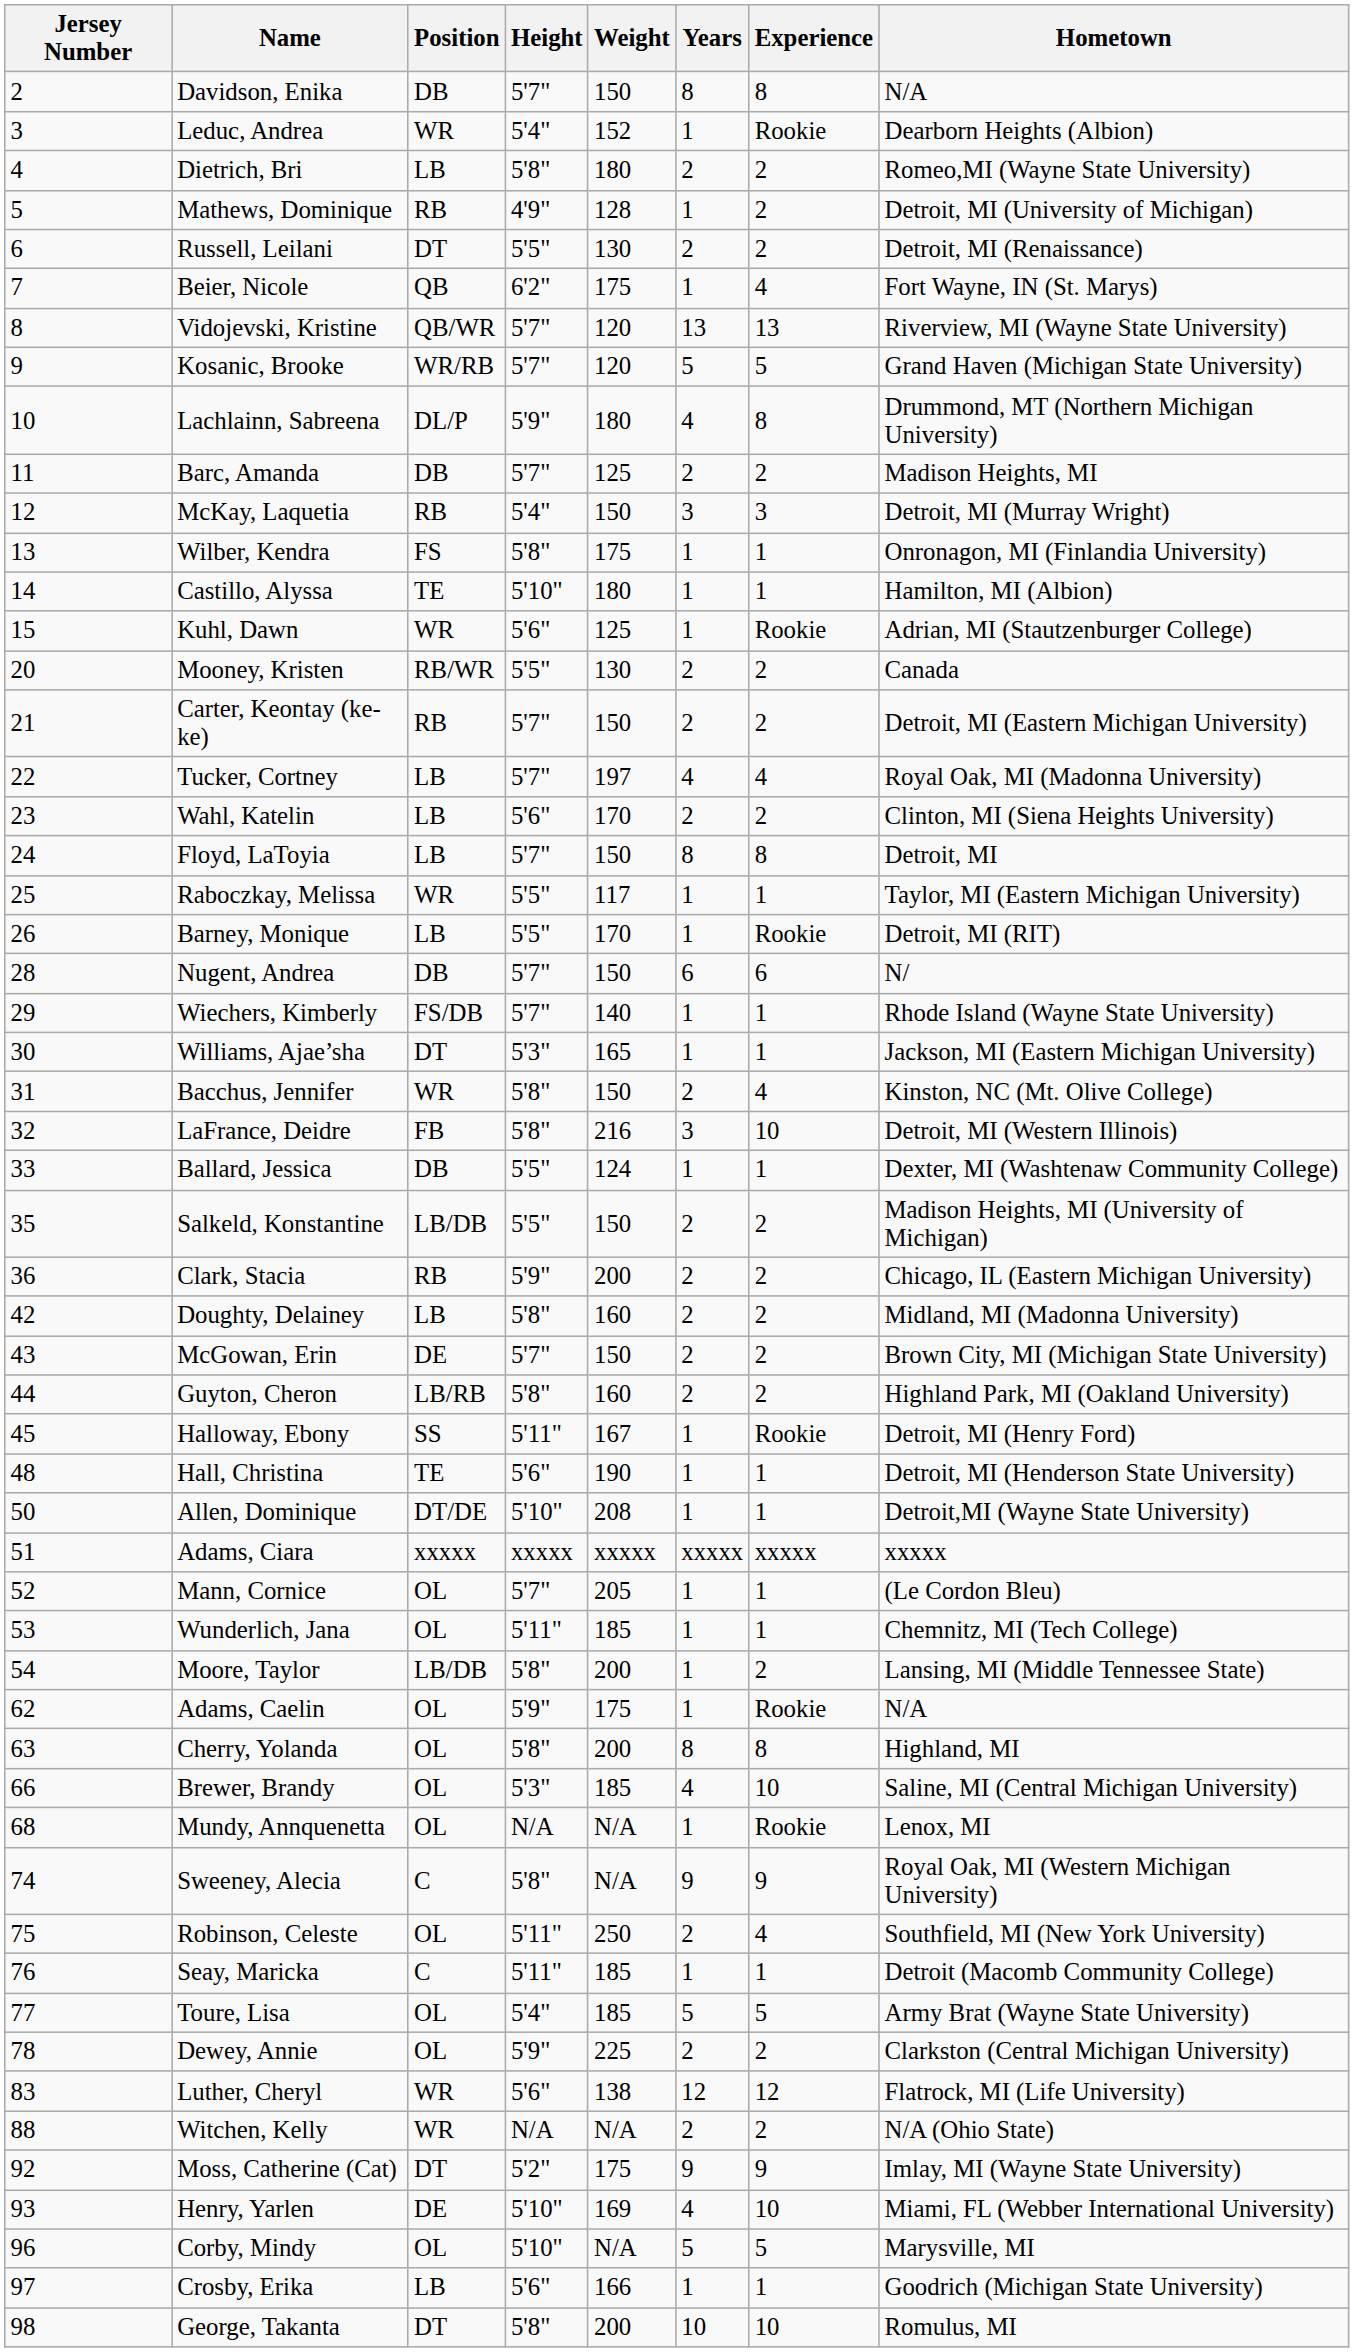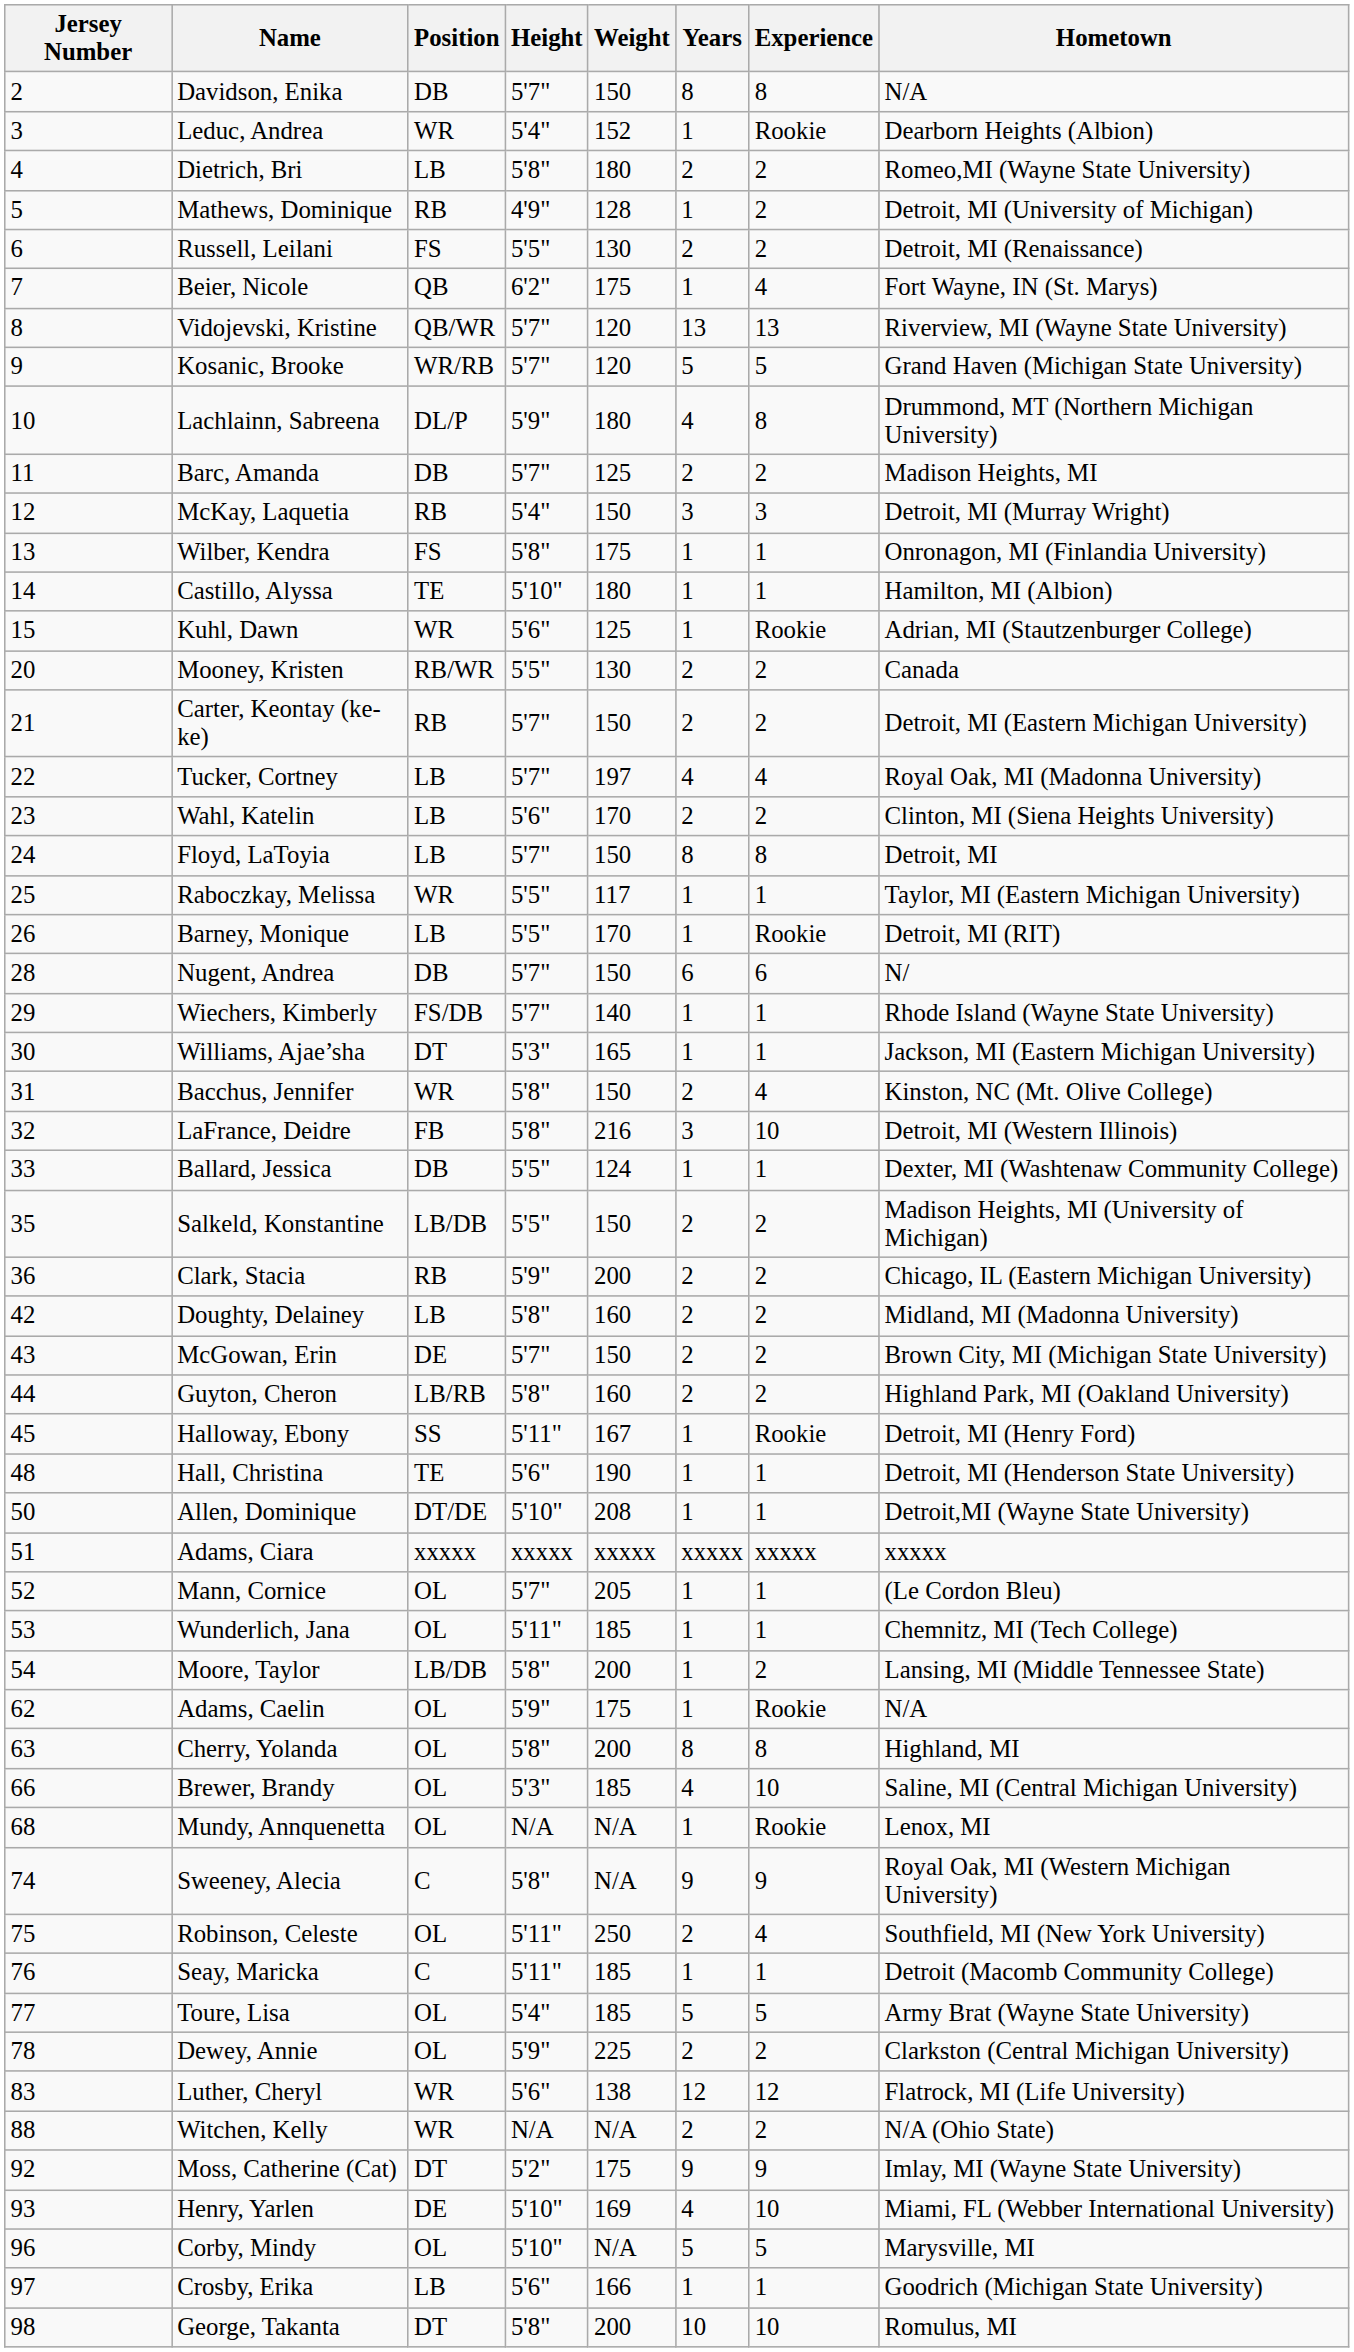 <table class="wikitable" summary="2013 Roster">
 <tr>
 <th scope="col">Jersey Number</th>
 <th scope="col">Name</th>
 <th scope="col">Position</th>
 <th scope="col">Height</th>
 <th scope="col">Weight</th>
 <th scope="col">Years</th>
 <th scope="col">Experience</th>
 <th scope="col">Hometown</th>
 </tr>
 <tr>
 <td>2</td>
 <td>Davidson, Enika</td>
 <td>DB</td>
 <td>5'7"</td>
 <td>150</td>
 <td>8</td>
 <td>8</td>
 <td>N/A</td>
 </tr>
 <tr>
 <td>3</td>
 <td>Leduc, Andrea</td>
 <td>WR</td>
 <td>5'4"</td>
 <td>152</td>
 <td>1</td>
 <td>Rookie</td>
 <td>Dearborn Heights (Albion)</td>
 </tr>
 <tr>
 <td>4</td>
 <td>Dietrich, Bri</td>
 <td>LB</td>
 <td>5'8"</td>
 <td>180</td>
 <td>2</td>
 <td>2</td>
 <td>Romeo,MI (Wayne State University)</td>
 </tr>
 <tr>
 <td>5</td>
 <td>Mathews, Dominique</td>
 <td>RB</td>
 <td>4'9"</td>
 <td>128</td>
 <td>1</td>
 <td>2</td>
 <td>Detroit, MI (University of Michigan)</td>
 </tr>
 <tr>
 <td>6</td>
 <td>Russell, Leilani</td>
-<td>DT</td>
+<td>FS</td>
 <td>5'5"</td>
 <td>130</td>
 <td>2</td>
 <td>2</td>
 <td>Detroit, MI (Renaissance)</td>
 </tr>
 <tr>
 <td>7</td>
 <td>Beier, Nicole</td>
 <td>QB</td>
 <td>6'2"</td>
 <td>175</td>
 <td>1</td>
 <td>4</td>
 <td>Fort Wayne, IN (St. Marys)</td>
 </tr>
 <tr>
 <td>8</td>
 <td>Vidojevski, Kristine</td>
 <td>QB/WR</td>
 <td>5'7"</td>
 <td>120</td>
 <td>13</td>
 <td>13</td>
 <td>Riverview, MI (Wayne State University)</td>
 </tr>
 <tr>
 <td>9</td>
 <td>Kosanic, Brooke</td>
 <td>WR/RB</td>
 <td>5'7"</td>
 <td>120</td>
 <td>5</td>
 <td>5</td>
 <td>Grand Haven (Michigan State University)</td>
 </tr>
 <tr>
 <td>10</td>
 <td>Lachlainn, Sabreena</td>
 <td>DL/P</td>
 <td>5'9"</td>
 <td>180</td>
 <td>4</td>
 <td>8</td>
 <td>Drummond, MT (Northern Michigan University)</td>
 </tr>
 <tr>
 <td>11</td>
 <td>Barc, Amanda</td>
 <td>DB</td>
 <td>5'7"</td>
 <td>125</td>
 <td>2</td>
 <td>2</td>
 <td>Madison Heights, MI</td>
 </tr>
 <tr>
 <td>12</td>
 <td>McKay, Laquetia</td>
 <td>RB</td>
 <td>5'4"</td>
 <td>150</td>
 <td>3</td>
 <td>3</td>
 <td>Detroit, MI (Murray Wright)</td>
 </tr>
 <tr>
 <td>13</td>
 <td>Wilber, Kendra</td>
 <td>FS</td>
 <td>5'8"</td>
 <td>175</td>
 <td>1</td>
 <td>1</td>
 <td>Onronagon, MI (Finlandia University)</td>
 </tr>
 <tr>
 <td>14</td>
 <td>Castillo, Alyssa</td>
 <td>TE</td>
 <td>5'10"</td>
 <td>180</td>
 <td>1</td>
 <td>1</td>
 <td>Hamilton, MI (Albion)</td>
 </tr>
 <tr>
 <td>15</td>
 <td>Kuhl, Dawn</td>
 <td>WR</td>
 <td>5'6"</td>
 <td>125</td>
 <td>1</td>
 <td>Rookie</td>
 <td>Adrian, MI (Stautzenburger College)</td>
 </tr>
 <tr>
 <td>20</td>
 <td>Mooney, Kristen</td>
 <td>RB/WR</td>
 <td>5'5"</td>
 <td>130</td>
 <td>2</td>
 <td>2</td>
 <td>Canada</td>
 </tr>
 <tr>
 <td>21</td>
 <td>Carter, Keontay (ke-ke)</td>
 <td>RB</td>
 <td>5'7"</td>
 <td>150</td>
 <td>2</td>
 <td>2</td>
 <td>Detroit, MI (Eastern Michigan University)</td>
 </tr>
 <tr>
 <td>22</td>
 <td>Tucker, Cortney</td>
 <td>LB</td>
 <td>5'7"</td>
 <td>197</td>
 <td>4</td>
 <td>4</td>
 <td>Royal Oak, MI (Madonna University)</td>
 </tr>
 <tr>
 <td>23</td>
 <td>Wahl, Katelin</td>
 <td>LB</td>
 <td>5'6"</td>
 <td>170</td>
 <td>2</td>
 <td>2</td>
 <td>Clinton, MI (Siena Heights University)</td>
 </tr>
 <tr>
 <td>24</td>
 <td>Floyd, LaToyia</td>
 <td>LB</td>
 <td>5'7"</td>
 <td>150</td>
 <td>8</td>
 <td>8</td>
 <td>Detroit, MI</td>
 </tr>
 <tr>
 <td>25</td>
 <td>Raboczkay, Melissa</td>
 <td>WR</td>
 <td>5'5"</td>
 <td>117</td>
 <td>1</td>
 <td>1</td>
 <td>Taylor, MI (Eastern Michigan University)</td>
 </tr>
 <tr>
 <td>26</td>
 <td>Barney, Monique</td>
 <td>LB</td>
 <td>5'5"</td>
 <td>170</td>
 <td>1</td>
 <td>Rookie</td>
 <td>Detroit, MI (RIT)</td>
 </tr>
 <tr>
 <td>28</td>
 <td>Nugent, Andrea</td>
 <td>DB</td>
 <td>5'7"</td>
 <td>150</td>
 <td>6</td>
 <td>6</td>
 <td>N/</td>
 </tr>
 <tr>
 <td>29</td>
 <td>Wiechers, Kimberly</td>
 <td>FS/DB</td>
 <td>5'7"</td>
 <td>140</td>
 <td>1</td>
 <td>1</td>
 <td>Rhode Island (Wayne State University)</td>
 </tr>
 <tr>
 <td>30</td>
 <td>Williams, Ajae’sha</td>
 <td>DT</td>
 <td>5'3"</td>
 <td>165</td>
 <td>1</td>
 <td>1</td>
 <td>Jackson, MI (Eastern Michigan University)</td>
 </tr>
 <tr>
 <td>31</td>
 <td>Bacchus, Jennifer</td>
 <td>WR</td>
 <td>5'8"</td>
 <td>150</td>
 <td>2</td>
 <td>4</td>
 <td>Kinston, NC (Mt. Olive College)</td>
 </tr>
 <tr>
 <td>32</td>
 <td>LaFrance, Deidre</td>
 <td>FB</td>
 <td>5'8"</td>
 <td>216</td>
 <td>3</td>
 <td>10</td>
 <td>Detroit, MI (Western Illinois)</td>
 </tr>
 <tr>
 <td>33</td>
 <td>Ballard, Jessica</td>
 <td>DB</td>
 <td>5'5"</td>
 <td>124</td>
 <td>1</td>
 <td>1</td>
 <td>Dexter, MI (Washtenaw Community College)</td>
 </tr>
 <tr>
 <td>35</td>
 <td>Salkeld, Konstantine</td>
 <td>LB/DB</td>
 <td>5'5"</td>
 <td>150</td>
 <td>2</td>
 <td>2</td>
 <td>Madison Heights, MI (University of Michigan)</td>
 </tr>
 <tr>
 <td>36</td>
 <td>Clark, Stacia</td>
 <td>RB</td>
 <td>5'9"</td>
 <td>200</td>
 <td>2</td>
 <td>2</td>
 <td>Chicago, IL (Eastern Michigan University)</td>
 </tr>
 <tr>
 <td>42</td>
 <td>Doughty, Delainey</td>
 <td>LB</td>
 <td>5'8"</td>
 <td>160</td>
 <td>2</td>
 <td>2</td>
 <td>Midland, MI (Madonna University)</td>
 </tr>
 <tr>
 <td>43</td>
 <td>McGowan, Erin</td>
 <td>DE</td>
 <td>5'7"</td>
 <td>150</td>
 <td>2</td>
 <td>2</td>
 <td>Brown City, MI (Michigan State University)</td>
 </tr>
 <tr>
 <td>44</td>
 <td>Guyton, Cheron</td>
 <td>LB/RB</td>
 <td>5'8"</td>
 <td>160</td>
 <td>2</td>
 <td>2</td>
 <td>Highland Park, MI (Oakland University)</td>
 </tr>
 <tr>
 <td>45</td>
 <td>Halloway, Ebony</td>
 <td>SS</td>
 <td>5'11"</td>
 <td>167</td>
 <td>1</td>
 <td>Rookie</td>
 <td>Detroit, MI (Henry Ford)</td>
 </tr>
 <tr>
 <td>48</td>
 <td>Hall, Christina</td>
 <td>TE</td>
 <td>5'6"</td>
 <td>190</td>
 <td>1</td>
 <td>1</td>
 <td>Detroit, MI (Henderson State University)</td>
 </tr>
 <tr>
 <td>50</td>
 <td>Allen, Dominique</td>
 <td>DT/DE</td>
 <td>5'10"</td>
 <td>208</td>
 <td>1</td>
 <td>1</td>
 <td>Detroit,MI (Wayne State University)</td>
 </tr>
 <tr>
 <td>51</td>
 <td>Adams, Ciara</td>
 <td>xxxxx</td>
 <td>xxxxx</td>
 <td>xxxxx</td>
 <td>xxxxx</td>
 <td>xxxxx</td>
 <td>xxxxx</td>
 </tr>
 <tr>
 <td>52</td>
 <td>Mann, Cornice</td>
 <td>OL</td>
 <td>5'7"</td>
 <td>205</td>
 <td>1</td>
 <td>1</td>
 <td>(Le Cordon Bleu)</td>
 </tr>
 <tr>
 <td>53</td>
 <td>Wunderlich, Jana</td>
 <td>OL</td>
 <td>5'11"</td>
 <td>185</td>
 <td>1</td>
 <td>1</td>
 <td>Chemnitz, MI (Tech College)</td>
 </tr>
 <tr>
 <td>54</td>
 <td>Moore, Taylor</td>
 <td>LB/DB</td>
 <td>5'8"</td>
 <td>200</td>
 <td>1</td>
 <td>2</td>
 <td>Lansing, MI (Middle Tennessee State)</td>
 </tr>
 <tr>
 <td>62</td>
 <td>Adams, Caelin</td>
 <td>OL</td>
 <td>5'9"</td>
 <td>175</td>
 <td>1</td>
 <td>Rookie</td>
 <td>N/A</td>
 </tr>
 <tr>
 <td>63</td>
 <td>Cherry, Yolanda</td>
 <td>OL</td>
 <td>5'8"</td>
 <td>200</td>
 <td>8</td>
 <td>8</td>
 <td>Highland, MI</td>
 </tr>
 <tr>
 <td>66</td>
 <td>Brewer, Brandy</td>
 <td>OL</td>
 <td>5'3"</td>
 <td>185</td>
 <td>4</td>
 <td>10</td>
 <td>Saline, MI (Central Michigan University)</td>
 </tr>
 <tr>
 <td>68</td>
 <td>Mundy, Annquenetta</td>
 <td>OL</td>
 <td>N/A</td>
 <td>N/A</td>
 <td>1</td>
 <td>Rookie</td>
 <td>Lenox, MI</td>
 </tr>
 <tr>
 <td>74</td>
 <td>Sweeney, Alecia</td>
 <td>C</td>
 <td>5'8"</td>
 <td>N/A</td>
 <td>9</td>
 <td>9</td>
 <td>Royal Oak, MI (Western Michigan University)</td>
 </tr>
 <tr>
 <td>75</td>
 <td>Robinson, Celeste</td>
 <td>OL</td>
 <td>5'11"</td>
 <td>250</td>
 <td>2</td>
 <td>4</td>
 <td>Southfield, MI (New York University)</td>
 </tr>
 <tr>
 <td>76</td>
 <td>Seay, Maricka</td>
 <td>C</td>
 <td>5'11"</td>
 <td>185</td>
 <td>1</td>
 <td>1</td>
 <td>Detroit (Macomb Community College)</td>
 </tr>
 <tr>
 <td>77</td>
 <td>Toure, Lisa</td>
 <td>OL</td>
 <td>5'4"</td>
 <td>185</td>
 <td>5</td>
 <td>5</td>
 <td>Army Brat (Wayne State University)</td>
 </tr>
 <tr>
 <td>78</td>
 <td>Dewey, Annie</td>
 <td>OL</td>
 <td>5'9"</td>
 <td>225</td>
 <td>2</td>
 <td>2</td>
 <td>Clarkston (Central Michigan University)</td>
 </tr>
 <tr>
 <td>83</td>
 <td>Luther, Cheryl</td>
 <td>WR</td>
 <td>5'6"</td>
 <td>138</td>
 <td>12</td>
 <td>12</td>
 <td>Flatrock, MI (Life University)</td>
 </tr>
 <tr>
 <td>88</td>
 <td>Witchen, Kelly</td>
 <td>WR</td>
 <td>N/A</td>
 <td>N/A</td>
 <td>2</td>
 <td>2</td>
 <td>N/A (Ohio State)</td>
 </tr>
 <tr>
 <td>92</td>
 <td>Moss, Catherine (Cat)</td>
 <td>DT</td>
 <td>5'2"</td>
 <td>175</td>
 <td>9</td>
 <td>9</td>
 <td>Imlay, MI (Wayne State University)</td>
 </tr>
 <tr>
 <td>93</td>
 <td>Henry, Yarlen</td>
 <td>DE</td>
 <td>5'10"</td>
 <td>169</td>
 <td>4</td>
 <td>10</td>
 <td>Miami, FL (Webber International University)</td>
 </tr>
 <tr>
 <td>96</td>
 <td>Corby, Mindy</td>
 <td>OL</td>
 <td>5'10"</td>
 <td>N/A</td>
 <td>5</td>
 <td>5</td>
 <td>Marysville, MI</td>
 </tr>
 <tr>
 <td>97</td>
 <td>Crosby, Erika</td>
 <td>LB</td>
 <td>5'6"</td>
 <td>166</td>
 <td>1</td>
 <td>1</td>
 <td>Goodrich (Michigan State University)</td>
 </tr>
 <tr>
 <td>98</td>
 <td>George, Takanta</td>
 <td>DT</td>
 <td>5'8"</td>
 <td>200</td>
 <td>10</td>
 <td>10</td>
 <td>Romulus, MI</td>
 </tr>
 </table>
